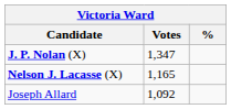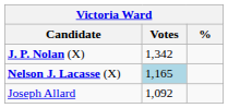 <table class="wikitable">
 <tr>
 <th colspan="3"><a href='#'>Victoria Ward</a></th>
 </tr>
 <tr>
 <th style="width: 170px">Candidate</th>
 <th style="width: 50px">Votes</th>
 <th style="width: 40px">%</th>
 </tr>
 <tr>
 <td><strong><a href='#'>J. P. Nolan</a></strong> (X)</td>
-<td>1,347</td>
+<td>1,342</td>
 <td></td>
 </tr>
 <tr>
 <td><strong><a href='#'>Nelson J. Lacasse</a></strong> (X)</td>
-<td>1,165</td>
+<td style="background: lightblue;">1,165</td>
 <td></td>
 </tr>
 <tr>
 <td><a href='#'>Joseph Allard</a></td>
 <td>1,092</td>
 <td></td>
 </tr>
 </table>
